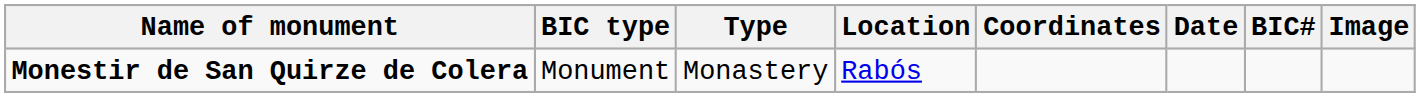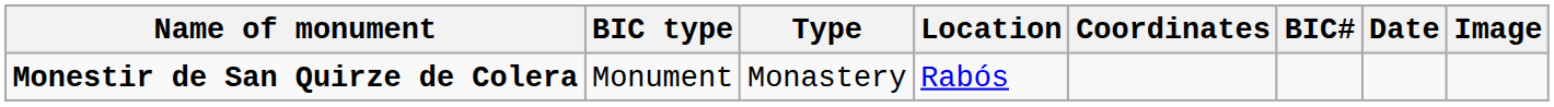 <table class="wikitable">
 <tr>
 <th>Name of monument</th>
 <th>BIC type</th>
 <th>Type</th>
 <th>Location</th>
 <th>Coordinates</th>
+<th>BIC#</th>
 <th>Date</th>
-<th>BIC#</th>
 <th>Image</th>
 </tr>
 <tr>
 <td><strong>Monestir de San Quirze de Colera</strong></td>
 <td>Monument</td>
 <td>Monastery</td>
 <td><a href='#'>Rabós</a></td>
 <td></td>
 <td></td>
 <td></td>
 <td></td>
 </tr>
 </table>
